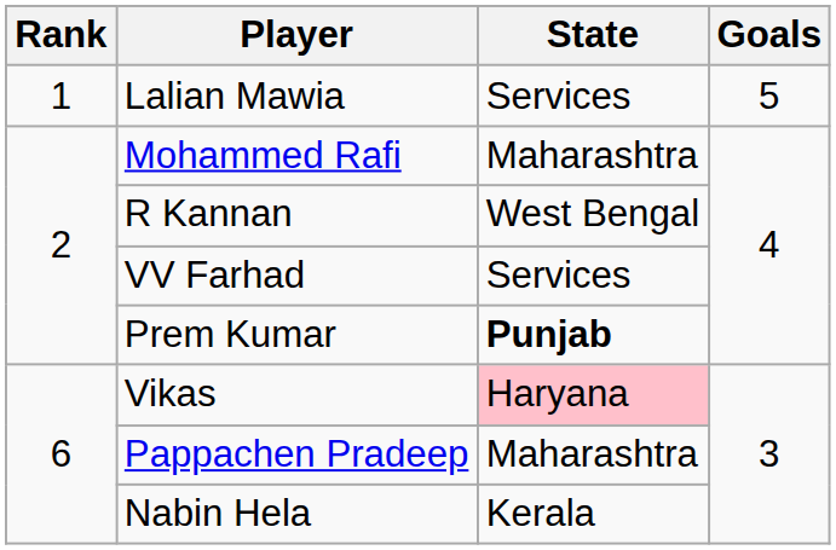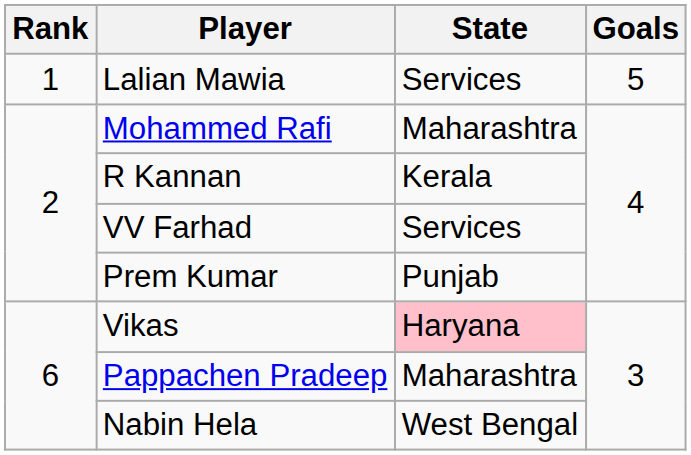 <table class="wikitable" style="text-align:center">
 <tr>
 <th>Rank</th>
 <th>Player</th>
 <th>State</th>
 <th>Goals</th>
 </tr>
 <tr>
 <td>1</td>
 <td align="left"> Lalian Mawia</td>
 <td align="left">Services</td>
 <td>5</td>
 </tr>
 <tr>
 <td rowspan="4">2</td>
 <td align="left"> <a href='#'>Mohammed Rafi</a></td>
 <td align="left">Maharashtra</td>
 <td rowspan="4">4</td>
 </tr>
 <tr>
 <td align="left"> R Kannan</td>
-<td align="left">West Bengal</td>
+<td align="left">Kerala</td>
 </tr>
 <tr>
 <td align="left"> VV Farhad</td>
 <td align="left">Services</td>
 </tr>
 <tr>
 <td align="left"> Prem Kumar</td>
-<td align="left"><strong>Punjab</strong></td>
+<td align="left">Punjab</td>
 </tr>
 <tr>
 <td rowspan="3">6</td>
 <td align="left"> Vikas</td>
 <td align="left" style="background: pink;">Haryana</td>
 <td rowspan="3">3</td>
 </tr>
 <tr>
 <td align="left"> <a href='#'>Pappachen Pradeep</a></td>
 <td align="left">Maharashtra</td>
 </tr>
 <tr>
 <td align="left"> Nabin Hela</td>
-<td align="left">Kerala</td>
+<td align="left">West Bengal</td>
 </tr>
 </table>
